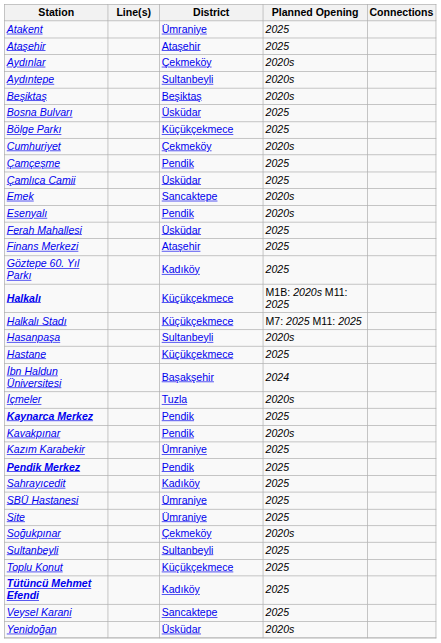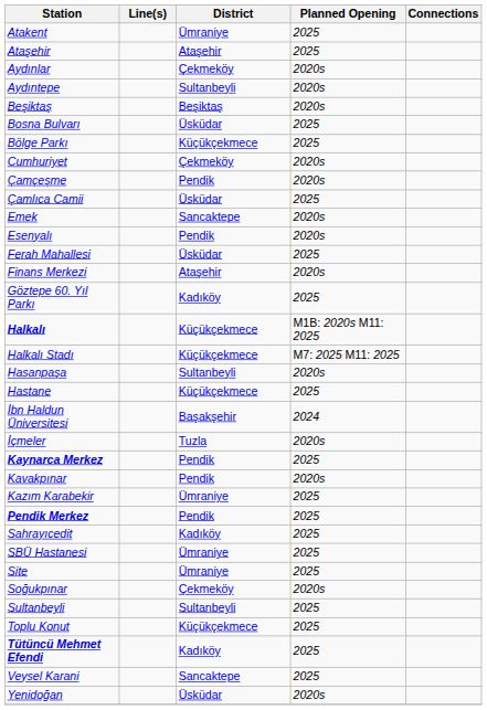 <table class="wikitable sortable">
 <tr>
 <th width=150px>Station</th>
 <th width=70px>Line(s)</th>
 <th width=150px>District</th>
 <th width=150px>Planned Opening</th>
 <th class="unsortable" width=70px>Connections</th>
 </tr>
 <tr>
 <td><em><a href='#'>Atakent</a></em></td>
 <td></td>
 <td><a href='#'>Ümraniye</a></td>
 <td><em>2025</em></td>
 <td></td>
 </tr>
 <tr>
 <td><em><a href='#'>Ataşehir</a></em></td>
 <td></td>
 <td><a href='#'>Ataşehir</a></td>
 <td><em>2025</em></td>
 <td></td>
 </tr>
 <tr>
 <td><em><a href='#'>Aydınlar</a></em></td>
 <td></td>
 <td><a href='#'>Çekmeköy</a></td>
 <td><em>2020s</em></td>
 <td></td>
 </tr>
 <tr>
 <td><em><a href='#'>Aydıntepe</a></em></td>
 <td></td>
 <td><a href='#'>Sultanbeyli</a></td>
 <td><em>2020s</em></td>
 <td></td>
 </tr>
 <tr>
 <td><em><a href='#'>Beşiktaş</a></em></td>
 <td></td>
 <td><a href='#'>Beşiktaş</a></td>
 <td><em>2020s</em></td>
 <td></td>
 </tr>
 <tr>
 <td><em><a href='#'>Bosna Bulvarı</a></em></td>
 <td></td>
 <td><a href='#'>Üsküdar</a></td>
 <td><em>2025</em></td>
 <td></td>
 </tr>
 <tr>
 <td><em><a href='#'>Bölge Parkı</a></em></td>
 <td></td>
 <td><a href='#'>Küçükçekmece</a></td>
 <td><em>2025</em></td>
 <td></td>
 </tr>
 <tr>
 <td><em><a href='#'>Cumhuriyet</a></em></td>
 <td></td>
 <td><a href='#'>Çekmeköy</a></td>
 <td><em>2020s</em></td>
 <td></td>
 </tr>
 <tr>
 <td><em><a href='#'>Çamçeşme</a></em></td>
 <td></td>
 <td><a href='#'>Pendik</a></td>
-<td><em>2025</em></td>
+<td><em>2020s</em></td>
 <td></td>
 </tr>
 <tr>
 <td><em><a href='#'>Çamlıca Camii</a></em></td>
 <td></td>
 <td><a href='#'>Üsküdar</a></td>
 <td><em>2025</em></td>
 <td></td>
 </tr>
 <tr>
 <td><em><a href='#'>Emek</a></em></td>
 <td></td>
 <td><a href='#'>Sancaktepe</a></td>
 <td><em>2020s</em></td>
 <td></td>
 </tr>
 <tr>
 <td><em><a href='#'>Esenyalı</a></em></td>
 <td></td>
 <td><a href='#'>Pendik</a></td>
 <td><em>2020s</em></td>
 <td></td>
 </tr>
 <tr>
 <td><em><a href='#'>Ferah Mahallesi</a></em></td>
 <td></td>
 <td><a href='#'>Üsküdar</a></td>
 <td><em>2025</em></td>
 <td></td>
 </tr>
 <tr>
 <td><em><a href='#'>Finans Merkezi</a></em></td>
 <td> </td>
 <td><a href='#'>Ataşehir</a></td>
-<td><em>2025</em></td>
+<td><em>2020s</em></td>
 <td></td>
 </tr>
 <tr>
 <td><em><a href='#'>Göztepe 60. Yıl Parkı</a></em></td>
 <td></td>
 <td><a href='#'>Kadıköy</a></td>
 <td><em>2025</em></td>
 <td></td>
 </tr>
 <tr>
 <td><strong><em><a href='#'>Halkalı</a></em></strong></td>
 <td>  </td>
 <td><a href='#'>Küçükçekmece</a></td>
 <td>M1B: <em>2020s</em> M11: <em>2025</em></td>
 <td><br></td>
 </tr>
 <tr>
 <td><em><a href='#'>Halkalı Stadı</a></em></td>
 <td> </td>
 <td><a href='#'>Küçükçekmece</a></td>
 <td>M7: <em>2025</em> M11: <em>2025</em></td>
 <td></td>
 </tr>
 <tr>
 <td><em><a href='#'>Hasanpaşa</a></em></td>
 <td></td>
 <td><a href='#'>Sultanbeyli</a></td>
 <td><em>2020s</em></td>
 <td></td>
 </tr>
 <tr>
 <td><em><a href='#'>Hastane</a></em></td>
 <td></td>
 <td><a href='#'>Küçükçekmece</a></td>
 <td><em>2025</em></td>
 <td></td>
 </tr>
 <tr>
 <td><em><a href='#'>İbn Haldun Üniversitesi</a></em></td>
 <td></td>
 <td><a href='#'>Başakşehir</a></td>
 <td><em>2024</em></td>
 <td></td>
 </tr>
 <tr>
 <td><em><a href='#'>İçmeler</a></em></td>
 <td></td>
 <td><a href='#'>Tuzla</a></td>
 <td><em>2020s</em></td>
 <td></td>
 </tr>
 <tr>
 <td><strong><em><a href='#'>Kaynarca Merkez</a></em></strong></td>
 <td> </td>
 <td><a href='#'>Pendik</a></td>
 <td><em>2025</em></td>
 <td></td>
 </tr>
 <tr>
 <td><em><a href='#'>Kavakpınar</a></em></td>
 <td></td>
 <td><a href='#'>Pendik</a></td>
 <td><em>2020s</em></td>
 <td></td>
 </tr>
 <tr>
 <td><em><a href='#'>Kazım Karabekir</a></em></td>
 <td> </td>
 <td><a href='#'>Ümraniye</a></td>
 <td><em>2025</em></td>
 <td></td>
 </tr>
 <tr>
 <td><strong><em><a href='#'>Pendik Merkez</a></em></strong></td>
 <td></td>
 <td><a href='#'>Pendik</a></td>
 <td><em>2025</em></td>
 <td></td>
 </tr>
 <tr>
 <td><em><a href='#'>Sahrayıcedit</a></em></td>
 <td></td>
 <td><a href='#'>Kadıköy</a></td>
 <td><em>2025</em></td>
 <td></td>
 </tr>
 <tr>
 <td><em><a href='#'>SBÜ Hastanesi</a></em></td>
 <td></td>
 <td><a href='#'>Ümraniye</a></td>
 <td><em>2025</em></td>
 <td></td>
 </tr>
 <tr>
 <td><em><a href='#'>Site</a></em></td>
 <td> </td>
 <td><a href='#'>Ümraniye</a></td>
 <td><em>2025</em></td>
 <td></td>
 </tr>
 <tr>
 <td><em><a href='#'>Soğukpınar</a></em></td>
 <td></td>
 <td><a href='#'>Çekmeköy</a></td>
 <td><em>2020s</em></td>
 <td></td>
 </tr>
 <tr>
 <td><em><a href='#'>Sultanbeyli</a></em></td>
 <td></td>
 <td><a href='#'>Sultanbeyli</a></td>
 <td><em>2025</em></td>
 <td></td>
 </tr>
 <tr>
 <td><em><a href='#'>Toplu Konut</a></em></td>
 <td></td>
 <td><a href='#'>Küçükçekmece</a></td>
 <td><em>2025</em></td>
 <td></td>
 </tr>
 <tr>
 <td><strong><em><a href='#'>Tütüncü Mehmet Efendi</a></em></strong></td>
 <td></td>
 <td><a href='#'>Kadıköy</a></td>
 <td><em>2025</em></td>
 <td></td>
 </tr>
 <tr>
 <td><em><a href='#'>Veysel Karani</a></em></td>
 <td></td>
 <td><a href='#'>Sancaktepe</a></td>
 <td><em>2025</em></td>
 <td></td>
 </tr>
 <tr>
 <td><em><a href='#'>Yenidoğan</a></em></td>
 <td></td>
 <td><a href='#'>Üsküdar</a></td>
 <td><em>2020s</em></td>
 <td></td>
 </tr>
 <tr>
 </tr>
 </table>
